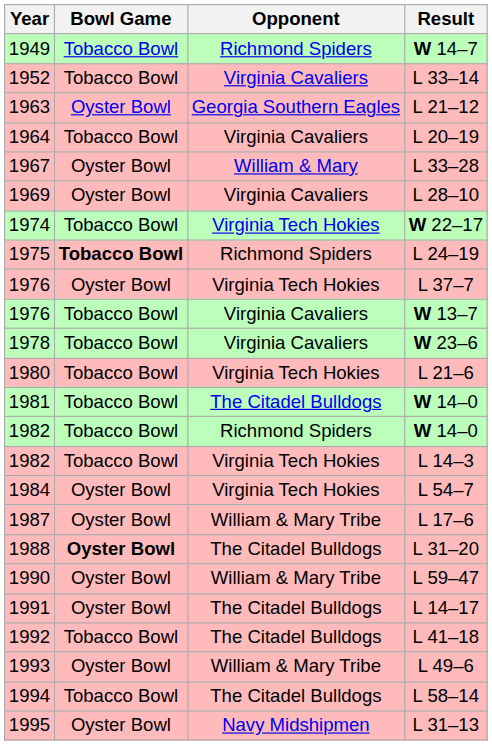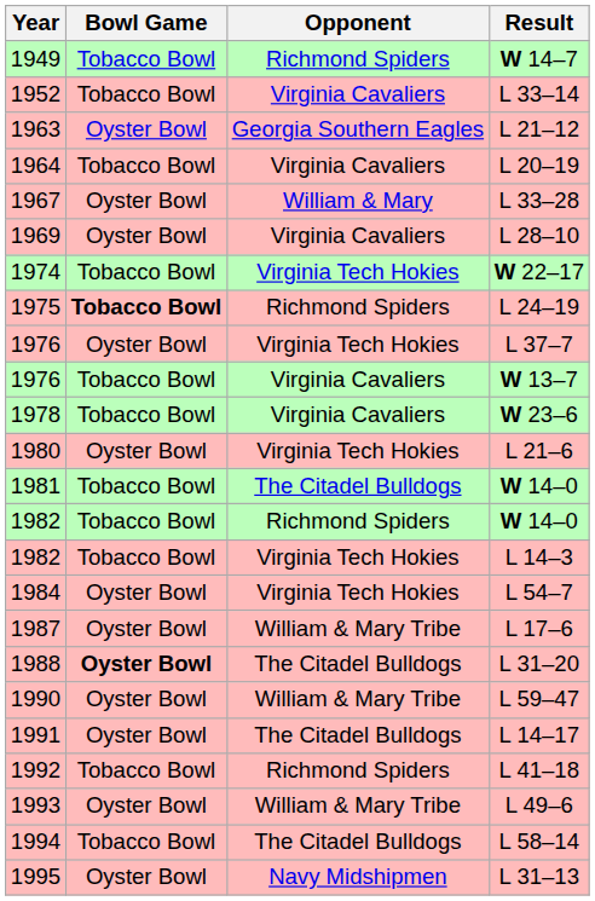 <table class="wikitable">
 <tr>
 <th>Year</th>
 <th>Bowl Game</th>
 <th>Opponent</th>
 <th>Result</th>
 </tr>
 <tr align="center" bgcolor="bbffbb">
 <td>1949</td>
 <td><a href='#'>Tobacco Bowl</a></td>
 <td><a href='#'>Richmond Spiders</a></td>
 <td><strong>W</strong> 14–7</td>
 </tr>
 <tr align="center" bgcolor="ffbbbb">
 <td>1952</td>
 <td>Tobacco Bowl</td>
 <td><a href='#'>Virginia Cavaliers</a></td>
 <td>L 33–14</td>
 </tr>
 <tr align="center" bgcolor="ffbbbb">
 <td>1963</td>
 <td><a href='#'>Oyster Bowl</a></td>
 <td><a href='#'>Georgia Southern Eagles</a></td>
 <td>L 21–12</td>
 </tr>
 <tr align="center" bgcolor="ffbbbb">
 <td>1964</td>
 <td>Tobacco Bowl</td>
 <td>Virginia Cavaliers</td>
 <td>L 20–19</td>
 </tr>
 <tr align="center" bgcolor="ffbbbb">
 <td>1967</td>
 <td>Oyster Bowl</td>
 <td><a href='#'>William & Mary</a></td>
 <td>L 33–28</td>
 </tr>
 <tr align="center" bgcolor="ffbbbb">
 <td>1969</td>
 <td>Oyster Bowl</td>
 <td>Virginia Cavaliers</td>
 <td>L 28–10</td>
 </tr>
 <tr align="center" bgcolor="bbffbb">
 <td>1974</td>
 <td>Tobacco Bowl</td>
 <td><a href='#'>Virginia Tech Hokies</a></td>
 <td><strong>W</strong> 22–17</td>
 </tr>
 <tr align="center" bgcolor="ffbbbb">
 <td>1975</td>
 <td><strong>Tobacco Bowl</strong></td>
 <td>Richmond Spiders</td>
 <td>L 24–19</td>
 </tr>
 <tr align="center" bgcolor="ffbbbb">
 <td>1976</td>
 <td>Oyster Bowl</td>
 <td>Virginia Tech Hokies</td>
 <td>L 37–7</td>
 </tr>
 <tr align="center" bgcolor="bbffbb">
 <td>1976</td>
 <td>Tobacco Bowl</td>
 <td>Virginia Cavaliers</td>
 <td><strong>W</strong> 13–7</td>
 </tr>
 <tr align="center" bgcolor="bbffbb">
 <td>1978</td>
 <td>Tobacco Bowl</td>
 <td>Virginia Cavaliers</td>
 <td><strong>W</strong> 23–6</td>
 </tr>
 <tr align="center" bgcolor="ffbbbb">
 <td>1980</td>
-<td>Tobacco Bowl</td>
+<td>Oyster Bowl</td>
 <td>Virginia Tech Hokies</td>
 <td>L 21–6</td>
 </tr>
 <tr align="center" bgcolor="bbffbb">
 <td>1981</td>
 <td>Tobacco Bowl</td>
 <td><a href='#'>The Citadel Bulldogs</a></td>
 <td><strong>W</strong> 14–0</td>
 </tr>
 <tr align="center" bgcolor="bbffbb">
 <td>1982</td>
 <td>Tobacco Bowl</td>
 <td>Richmond Spiders</td>
 <td><strong>W</strong> 14–0</td>
 </tr>
 <tr align="center" bgcolor="ffbbbb">
 <td>1982</td>
 <td>Tobacco Bowl</td>
 <td>Virginia Tech Hokies</td>
 <td>L 14–3</td>
 </tr>
 <tr align="center" bgcolor="ffbbbb">
 <td>1984</td>
 <td>Oyster Bowl</td>
 <td>Virginia Tech Hokies</td>
 <td>L 54–7</td>
 </tr>
 <tr align="center" bgcolor="ffbbbb">
 <td>1987</td>
 <td>Oyster Bowl</td>
 <td>William & Mary Tribe</td>
 <td>L 17–6</td>
 </tr>
 <tr align="center" bgcolor="ffbbbb">
 <td>1988</td>
 <td><strong>Oyster Bowl</strong></td>
 <td>The Citadel Bulldogs</td>
 <td>L 31–20</td>
 </tr>
 <tr align="center" bgcolor="ffbbbb">
 <td>1990</td>
 <td>Oyster Bowl</td>
 <td>William & Mary Tribe</td>
 <td>L 59–47</td>
 </tr>
 <tr align="center" bgcolor="ffbbbb">
 <td>1991</td>
 <td>Oyster Bowl</td>
 <td>The Citadel Bulldogs</td>
 <td>L 14–17</td>
 </tr>
 <tr align="center" bgcolor="ffbbbb">
 <td>1992</td>
 <td>Tobacco Bowl</td>
-<td>The Citadel Bulldogs</td>
+<td>Richmond Spiders</td>
 <td>L 41–18</td>
 </tr>
 <tr align="center" bgcolor="ffbbbb">
 <td>1993</td>
 <td>Oyster Bowl</td>
 <td>William & Mary Tribe</td>
 <td>L 49–6</td>
 </tr>
 <tr align="center" bgcolor="ffbbbb">
 <td>1994</td>
 <td>Tobacco Bowl</td>
 <td>The Citadel Bulldogs</td>
 <td>L 58–14</td>
 </tr>
 <tr align="center" bgcolor="ffbbbb">
 <td>1995</td>
 <td>Oyster Bowl</td>
 <td><a href='#'>Navy Midshipmen</a></td>
 <td>L 31–13</td>
 </tr>
 </table>
